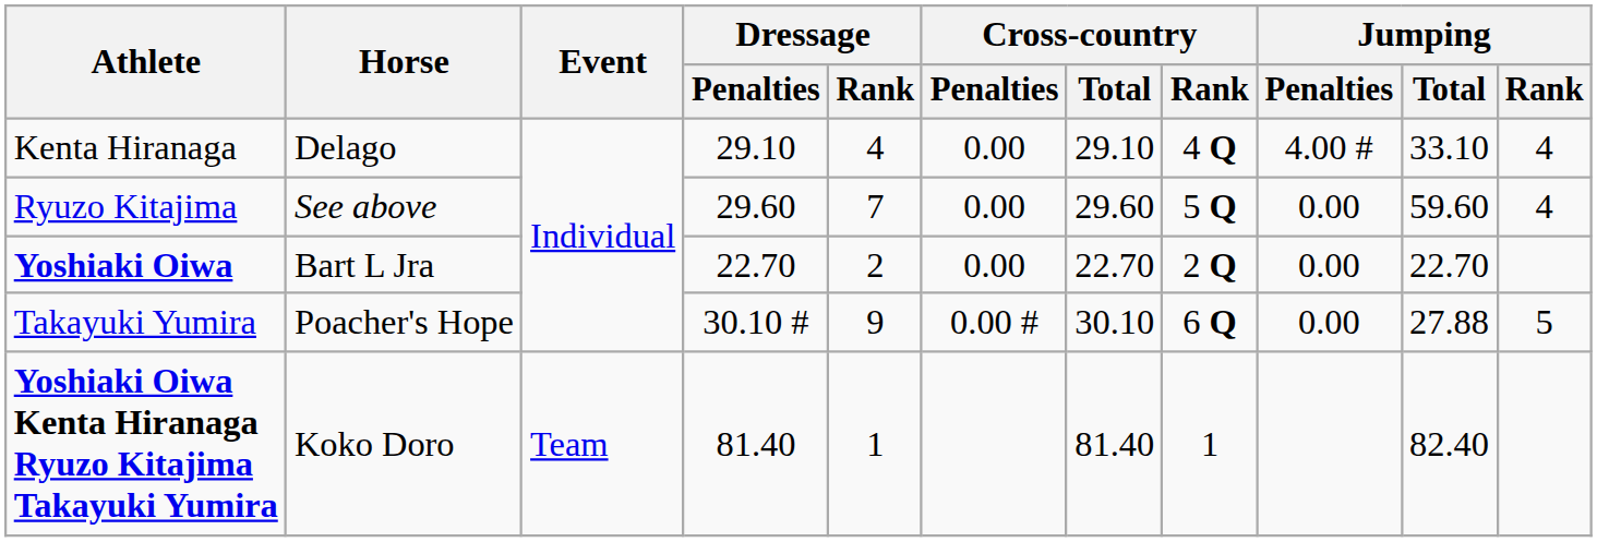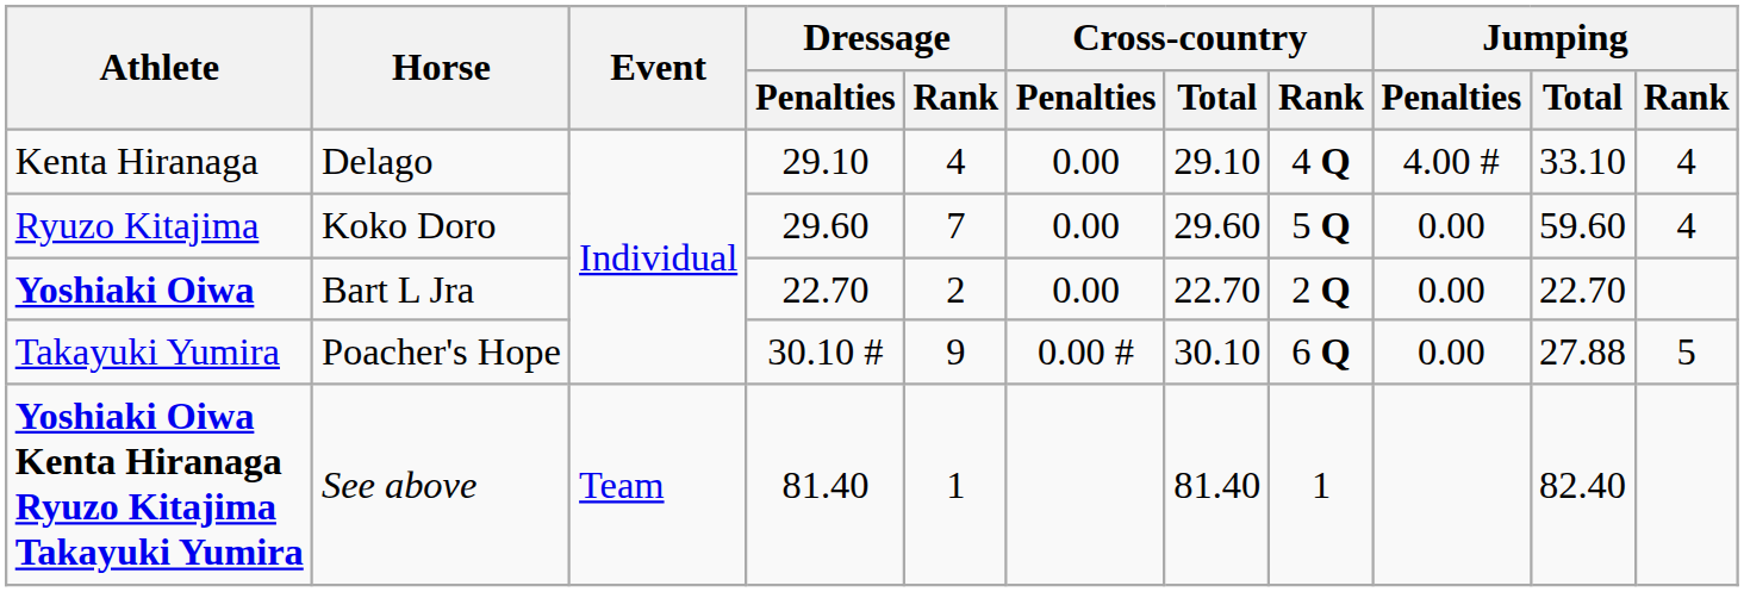 <table class=wikitable style=font-size:90%;text-align:center>
 <tr>
 <th rowspan=2>Athlete</th>
 <th rowspan=2>Horse</th>
 <th rowspan=2>Event</th>
 <th colspan=2>Dressage</th>
 <th colspan=3>Cross-country</th>
 <th colspan=3>Jumping</th>
 </tr>
 <tr style="font-size:95%">
 <th>Penalties</th>
 <th>Rank</th>
 <th>Penalties</th>
 <th>Total</th>
 <th>Rank</th>
 <th>Penalties</th>
 <th>Total</th>
 <th>Rank</th>
 </tr>
 <tr>
 <td style="text-align:left">Kenta Hiranaga</td>
 <td style="text-align:left">Delago</td>
 <td style="text-align:left" rowspan=4><a href='#'>Individual</a></td>
 <td>29.10</td>
 <td>4</td>
 <td>0.00</td>
 <td>29.10</td>
 <td>4 <strong>Q</strong></td>
 <td>4.00 #</td>
 <td>33.10</td>
 <td>4</td>
 </tr>
 <tr>
 <td style="text-align:left"><a href='#'>Ryuzo Kitajima</a></td>
-<td style="text-align:left"><em>See above</em></td>
+<td style="text-align:left">Koko Doro</td>
 <td>29.60</td>
 <td>7</td>
 <td>0.00</td>
 <td>29.60</td>
 <td>5 <strong>Q</strong></td>
 <td>0.00</td>
 <td>59.60</td>
 <td>4</td>
 </tr>
 <tr>
 <td style="text-align:left"><strong><a href='#'>Yoshiaki Oiwa</a></strong></td>
 <td style="text-align:left">Bart L Jra</td>
 <td>22.70</td>
 <td>2</td>
 <td>0.00</td>
 <td>22.70</td>
 <td>2 <strong>Q</strong></td>
 <td>0.00</td>
 <td>22.70</td>
 <td></td>
 </tr>
 <tr>
 <td style="text-align:left"><a href='#'>Takayuki Yumira</a></td>
 <td style="text-align:left">Poacher's Hope</td>
 <td>30.10 #</td>
 <td>9</td>
 <td>0.00 #</td>
 <td>30.10</td>
 <td>6 <strong>Q</strong></td>
 <td>0.00</td>
 <td>27.88</td>
 <td>5</td>
 </tr>
 <tr>
 <td style="text-align:left"><strong><a href='#'>Yoshiaki Oiwa</a><br>Kenta Hiranaga<br><a href='#'>Ryuzo Kitajima</a><br><a href='#'>Takayuki Yumira</a></strong></td>
-<td style="text-align:left">Koko Doro</td>
+<td style="text-align:left"><em>See above</em></td>
 <td style="text-align:left"><a href='#'>Team</a></td>
 <td>81.40</td>
 <td>1</td>
 <td></td>
 <td>81.40</td>
 <td>1</td>
 <td></td>
 <td>82.40</td>
 <td></td>
 </tr>
 </table>
